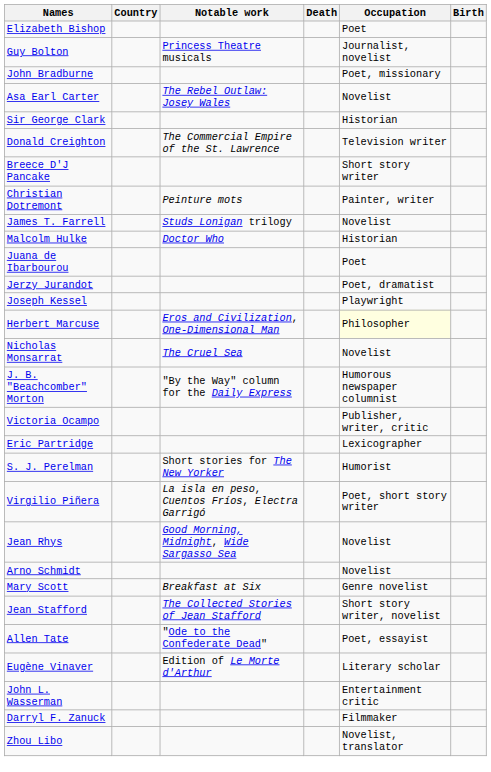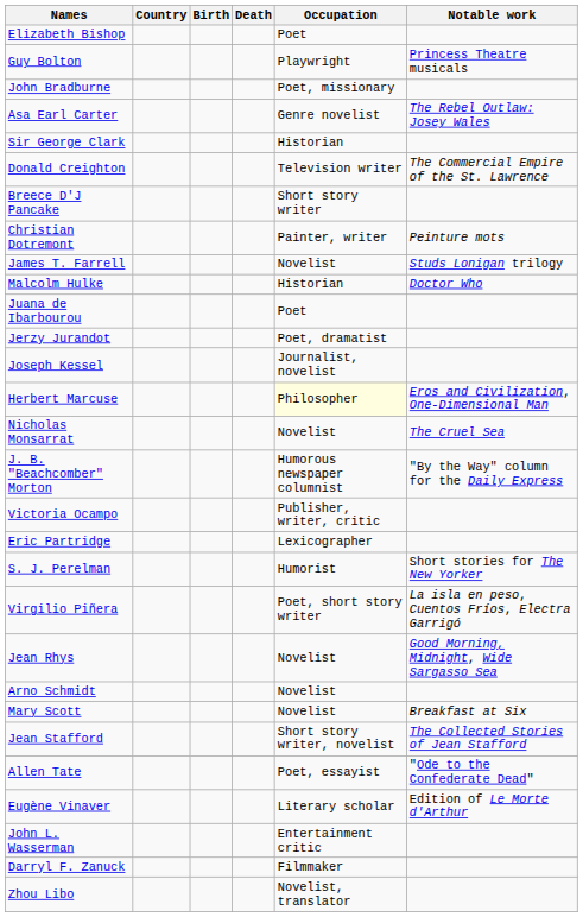 <table class="wikitable sortable" border="1" style="border-spacing:0 style="width:100%">
 <tr>
 <th>Names</th>
 <th>Country</th>
-<th>Notable work</th>
+<th>Birth</th>
 <th>Death</th>
 <th>Occupation</th>
-<th>Birth</th>
+<th>Notable work</th>
 </tr>
 <tr>
 <td><a href='#'>Elizabeth Bishop</a></td>
 <td></td>
 <td></td>
 <td></td>
 <td>Poet</td>
 <td></td>
 </tr>
 <tr>
 <td><a href='#'>Guy Bolton</a></td>
 <td></td>
+<td></td>
+<td></td>
+<td>Playwright</td>
 <td><a href='#'>Princess Theatre</a> musicals</td>
-<td></td>
-<td>Journalist, novelist</td>
-<td></td>
 </tr>
 <tr>
 <td><a href='#'>John Bradburne</a></td>
 <td></td>
 <td></td>
 <td></td>
 <td>Poet, missionary</td>
 <td></td>
 </tr>
 <tr>
 <td><a href='#'>Asa Earl Carter</a></td>
 <td></td>
+<td></td>
+<td></td>
+<td>Genre novelist</td>
 <td><em><a href='#'>The Rebel Outlaw: Josey Wales</a></em></td>
-<td></td>
-<td>Novelist</td>
-<td></td>
 </tr>
 <tr>
 <td><a href='#'>Sir George Clark</a></td>
 <td></td>
 <td></td>
 <td></td>
 <td>Historian</td>
 <td></td>
 </tr>
 <tr>
 <td><a href='#'>Donald Creighton</a></td>
 <td></td>
-<td><em>The Commercial Empire of the St. Lawrence</em></td>
+<td></td>
 <td></td>
 <td>Television writer</td>
-<td></td>
+<td><em>The Commercial Empire of the St. Lawrence</em></td>
 </tr>
 <tr>
 <td><a href='#'>Breece D'J Pancake</a></td>
 <td></td>
 <td></td>
 <td></td>
 <td>Short story writer</td>
 <td></td>
 </tr>
 <tr>
 <td><a href='#'>Christian Dotremont</a></td>
 <td></td>
-<td><em>Peinture mots</em></td>
+<td></td>
 <td></td>
 <td>Painter, writer</td>
-<td></td>
+<td><em>Peinture mots</em></td>
 </tr>
 <tr>
 <td><a href='#'>James T. Farrell</a></td>
 <td></td>
-<td><em><a href='#'>Studs Lonigan</a></em> trilogy</td>
+<td></td>
 <td></td>
 <td>Novelist</td>
-<td></td>
+<td><em><a href='#'>Studs Lonigan</a></em> trilogy</td>
 </tr>
 <tr>
 <td><a href='#'>Malcolm Hulke</a></td>
 <td></td>
-<td><em><a href='#'>Doctor Who</a></em></td>
+<td></td>
 <td></td>
 <td>Historian</td>
-<td></td>
+<td><em><a href='#'>Doctor Who</a></em></td>
 </tr>
 <tr>
 <td><a href='#'>Juana de Ibarbourou</a></td>
 <td></td>
 <td></td>
 <td></td>
 <td>Poet</td>
 <td></td>
 </tr>
 <tr>
 <td><a href='#'>Jerzy Jurandot</a></td>
 <td></td>
 <td></td>
 <td></td>
 <td>Poet, dramatist</td>
 <td></td>
 </tr>
 <tr>
 <td><a href='#'>Joseph Kessel</a></td>
 <td></td>
 <td></td>
 <td></td>
-<td>Playwright</td>
+<td>Journalist, novelist</td>
 <td></td>
 </tr>
 <tr>
 <td><a href='#'>Herbert Marcuse</a></td>
 <td></td>
-<td><em><a href='#'>Eros and Civilization</a></em>, <em><a href='#'>One-Dimensional Man</a></em></td>
+<td></td>
 <td></td>
 <td style="background: lightyellow;">Philosopher</td>
-<td></td>
+<td><em><a href='#'>Eros and Civilization</a></em>, <em><a href='#'>One-Dimensional Man</a></em></td>
 </tr>
 <tr>
 <td><a href='#'>Nicholas Monsarrat</a></td>
 <td></td>
-<td><em><a href='#'>The Cruel Sea</a></em></td>
+<td></td>
 <td></td>
 <td>Novelist</td>
-<td></td>
+<td><em><a href='#'>The Cruel Sea</a></em></td>
 </tr>
 <tr>
 <td><a href='#'>J. B. "Beachcomber" Morton</a></td>
 <td></td>
-<td>"By the Way" column for the <em><a href='#'>Daily Express</a></em></td>
+<td></td>
 <td></td>
 <td>Humorous newspaper columnist</td>
-<td></td>
+<td>"By the Way" column for the <em><a href='#'>Daily Express</a></em></td>
 </tr>
 <tr>
 <td><a href='#'>Victoria Ocampo</a></td>
 <td></td>
 <td></td>
 <td></td>
 <td>Publisher, writer, critic</td>
 <td></td>
 </tr>
 <tr>
 <td><a href='#'>Eric Partridge</a></td>
 <td></td>
 <td></td>
 <td></td>
 <td>Lexicographer</td>
 <td></td>
 </tr>
 <tr>
 <td><a href='#'>S. J. Perelman</a></td>
 <td></td>
-<td>Short stories for <em><a href='#'>The New Yorker</a></em></td>
+<td></td>
 <td></td>
 <td>Humorist</td>
-<td></td>
+<td>Short stories for <em><a href='#'>The New Yorker</a></em></td>
 </tr>
 <tr>
 <td><a href='#'>Virgilio Piñera</a></td>
 <td></td>
-<td><em>La isla en peso</em>, <em>Cuentos Fríos</em>, <em>Electra Garrigó</em></td>
+<td></td>
 <td></td>
 <td>Poet, short story writer</td>
-<td></td>
+<td><em>La isla en peso</em>, <em>Cuentos Fríos</em>, <em>Electra Garrigó</em></td>
 </tr>
 <tr>
 <td><a href='#'>Jean Rhys</a></td>
 <td></td>
-<td><em><a href='#'>Good Morning, Midnight</a></em>, <em><a href='#'>Wide Sargasso Sea</a></em></td>
+<td></td>
 <td></td>
 <td>Novelist</td>
-<td></td>
+<td><em><a href='#'>Good Morning, Midnight</a></em>, <em><a href='#'>Wide Sargasso Sea</a></em></td>
 </tr>
 <tr>
 <td><a href='#'>Arno Schmidt</a></td>
 <td></td>
 <td></td>
 <td></td>
 <td>Novelist</td>
 <td></td>
 </tr>
 <tr>
 <td><a href='#'>Mary Scott</a></td>
 <td></td>
+<td></td>
+<td></td>
+<td>Novelist</td>
 <td><em>Breakfast at Six</em></td>
-<td></td>
-<td>Genre novelist</td>
-<td></td>
 </tr>
 <tr>
 <td><a href='#'>Jean Stafford</a></td>
 <td></td>
-<td><em><a href='#'>The Collected Stories of Jean Stafford</a></em></td>
+<td></td>
 <td></td>
 <td>Short story writer, novelist</td>
-<td></td>
+<td><em><a href='#'>The Collected Stories of Jean Stafford</a></em></td>
 </tr>
 <tr>
 <td><a href='#'>Allen Tate</a></td>
 <td></td>
-<td>"<a href='#'>Ode to the Confederate Dead</a>"</td>
+<td></td>
 <td></td>
 <td>Poet, essayist</td>
-<td></td>
+<td>"<a href='#'>Ode to the Confederate Dead</a>"</td>
 </tr>
 <tr>
 <td><a href='#'>Eugène Vinaver</a></td>
 <td></td>
-<td>Edition of <em><a href='#'>Le Morte d'Arthur</a></em></td>
+<td></td>
 <td></td>
 <td>Literary scholar</td>
-<td></td>
+<td>Edition of <em><a href='#'>Le Morte d'Arthur</a></em></td>
 </tr>
 <tr>
 <td><a href='#'>John L. Wasserman</a></td>
 <td></td>
 <td></td>
 <td></td>
 <td>Entertainment critic</td>
 <td></td>
 </tr>
 <tr>
 <td><a href='#'>Darryl F. Zanuck</a></td>
 <td></td>
 <td></td>
 <td></td>
 <td>Filmmaker</td>
 <td></td>
 </tr>
 <tr>
 <td><a href='#'>Zhou Libo</a></td>
 <td></td>
 <td></td>
 <td></td>
 <td>Novelist, translator</td>
 <td></td>
 </tr>
 </table>
